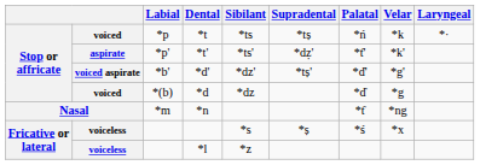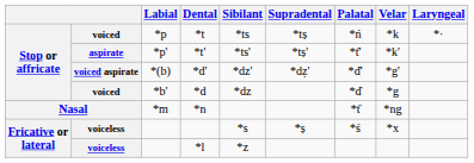 <table class="wikitable" style="text-align: center;">
 <tr>
 <th colspan="2"></th>
 <th><a href='#'>Labial</a></th>
 <th><a href='#'>Dental</a></th>
 <th><a href='#'>Sibilant</a></th>
 <th><a href='#'>Supradental</a></th>
 <th><a href='#'>Palatal</a></th>
 <th><a href='#'>Velar</a></th>
 <th><a href='#'>Laryngeal</a></th>
 </tr>
 <tr>
 <th rowspan="4"><a href='#'>Stop</a> or<br><a href='#'>affricate</a></th>
 <th><small>voiced</small></th>
 <td>*p</td>
 <td>*t</td>
 <td>*ts</td>
 <td>*tṣ</td>
 <td>*ń</td>
 <td>*k</td>
 <td>*·</td>
 </tr>
 <tr>
 <th><small><a href='#'>aspirate</a></small></th>
 <td>*p'</td>
 <td>*t'</td>
 <td>*ts'</td>
-<td>*dẓ'</td>
+<td>*tṣ'</td>
 <td>*t̑'</td>
 <td>*k'</td>
 <td></td>
 </tr>
 <tr>
 <th><small><a href='#'>voiced</a> aspirate</small></th>
-<td>*b'</td>
+<td>*(b)</td>
 <td>*d'</td>
 <td>*dz'</td>
-<td>*tṣ'</td>
+<td>*dẓ'</td>
 <td>*d̑'</td>
 <td>*g'</td>
 <td></td>
 </tr>
 <tr>
 <th><small>voiced</small></th>
-<td>*(b)</td>
+<td>*b'</td>
 <td>*d</td>
 <td>*dz</td>
 <td></td>
 <td>*d̑</td>
 <td>*g</td>
 <td></td>
 </tr>
 <tr>
 <th colspan="2"><a href='#'>Nasal</a></th>
 <td>*m</td>
 <td>*n</td>
 <td></td>
 <td></td>
 <td>*t̑</td>
 <td>*ng</td>
 <td></td>
 </tr>
 <tr>
 <th rowspan="2"><a href='#'>Fricative</a> or<br><a href='#'>lateral</a></th>
 <th><small>voiceless</small></th>
 <td></td>
 <td></td>
 <td>*s</td>
 <td>*ṣ</td>
 <td>*ś</td>
 <td>*x</td>
 <td></td>
 </tr>
 <tr>
 <th><small><a href='#'>voiceless</a></small></th>
 <td></td>
 <td>*l</td>
 <td>*z</td>
 <td></td>
 <td></td>
 <td></td>
 <td></td>
 </tr>
 </table>
